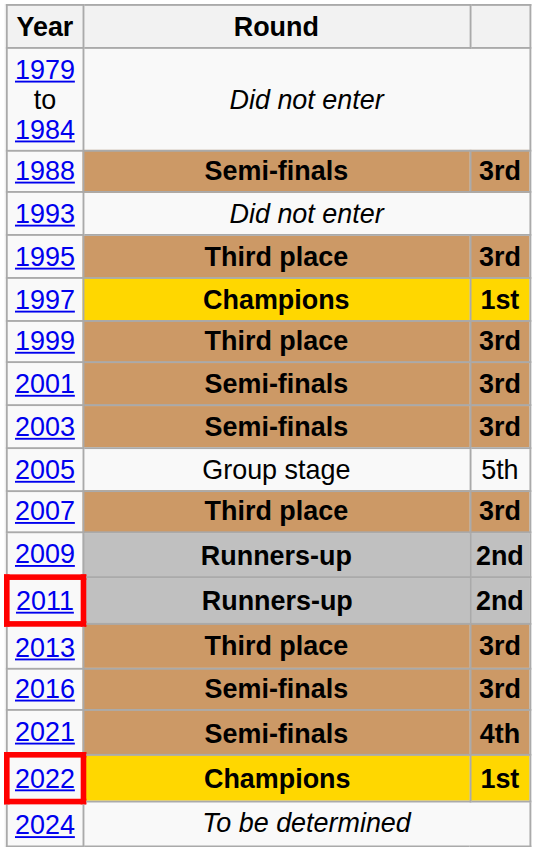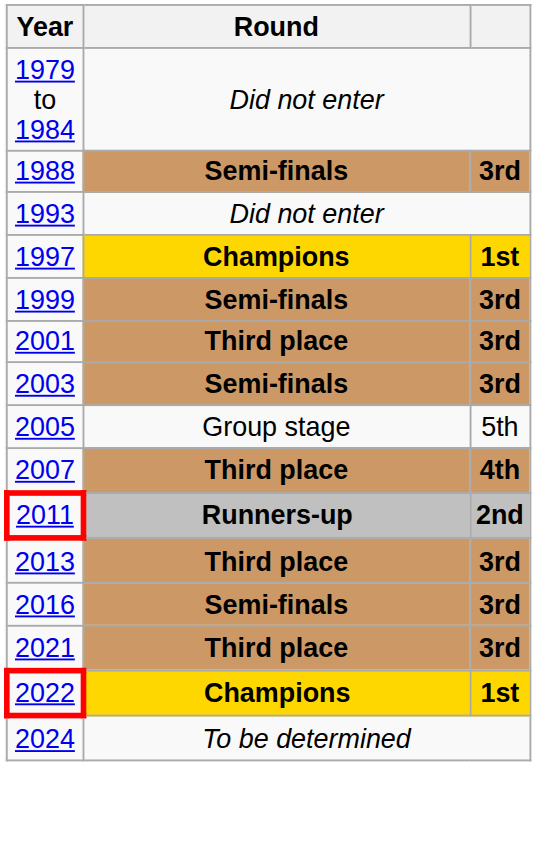 <table class="wikitable" style="text-align: center; font-size:90%">
 <tr>
 <th>Year</th>
 <th style="width:200px">Round</th>
 <th></th>
 </tr>
 <tr>
 <td><a href='#'>1979</a><br>to<br><a href='#'>1984</a></td>
 <td colspan="2"><em>Did not enter</em></td>
 </tr>
 <tr>
 <td><a href='#'>1988</a></td>
 <td bgcolor="cc9966"><strong>Semi-finals</strong></td>
 <td bgcolor="cc9966"><strong>3rd</strong></td>
 </tr>
 <tr>
 <td><a href='#'>1993</a></td>
 <td colspan="2"><em>Did not enter</em></td>
 </tr>
 <tr>
-<td><a href='#'>1995</a></td>
-<td bgcolor="cc9966"><strong>Third place</strong></td>
-<td bgcolor="cc9966"><strong>3rd</strong></td>
-</tr>
-<tr>
 <td><a href='#'>1997</a></td>
 <td bgcolor=Gold><strong>Champions</strong></td>
 <td bgcolor=Gold><strong>1st</strong></td>
 </tr>
 <tr>
 <td><a href='#'>1999</a></td>
-<td bgcolor="cc9966"><strong>Third place</strong></td>
+<td bgcolor="cc9966"><strong>Semi-finals</strong></td>
 <td bgcolor="cc9966"><strong>3rd</strong></td>
 </tr>
 <tr>
 <td><a href='#'>2001</a></td>
-<td bgcolor="cc9966"><strong>Semi-finals</strong></td>
+<td bgcolor="cc9966"><strong>Third place</strong></td>
 <td bgcolor="cc9966"><strong>3rd</strong></td>
 </tr>
 <tr>
 <td><a href='#'>2003</a></td>
 <td bgcolor="cc9966"><strong>Semi-finals</strong></td>
 <td bgcolor="cc9966"><strong>3rd</strong></td>
 </tr>
 <tr>
 <td><a href='#'>2005</a></td>
 <td>Group stage</td>
 <td>5th</td>
 </tr>
 <tr>
 <td><a href='#'>2007</a></td>
 <td bgcolor="cc9966"><strong>Third place</strong></td>
-<td bgcolor="cc9966"><strong>3rd</strong></td>
-</tr>
-<tr>
-<td><a href='#'>2009</a></td>
-<td bgcolor=Silver><strong>Runners-up</strong></td>
-<td bgcolor=Silver><strong>2nd</strong></td>
+<td bgcolor="cc9966"><strong>4th</strong></td>
 </tr>
 <tr>
 <td style="border: 3px solid red"><a href='#'>2011</a></td>
 <td bgcolor=Silver><strong>Runners-up</strong></td>
 <td bgcolor=Silver><strong>2nd</strong></td>
 </tr>
 <tr>
 <td><a href='#'>2013</a></td>
 <td bgcolor="cc9966"><strong>Third place</strong></td>
 <td bgcolor="cc9966"><strong>3rd</strong></td>
 </tr>
 <tr>
 <td><a href='#'>2016</a></td>
 <td bgcolor="cc9966"><strong>Semi-finals</strong></td>
 <td bgcolor="cc9966"><strong>3rd</strong></td>
 </tr>
 <tr>
 <td><a href='#'>2021</a></td>
-<td bgcolor="cc9966"><strong>Semi-finals</strong></td>
-<td bgcolor="cc9966"><strong>4th</strong></td>
+<td bgcolor="cc9966"><strong>Third place</strong></td>
+<td bgcolor="cc9966"><strong>3rd</strong></td>
 </tr>
 <tr>
 <td style="border: 3px solid red"><a href='#'>2022</a></td>
 <td bgcolor=Gold><strong>Champions</strong></td>
 <td bgcolor=Gold><strong>1st</strong></td>
 </tr>
 <tr>
 <td><a href='#'>2024</a></td>
 <td colspan="2"><em>To be determined</em></td>
 </tr>
 </table>
